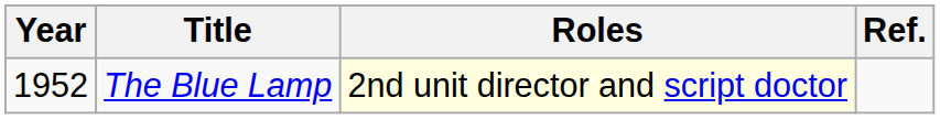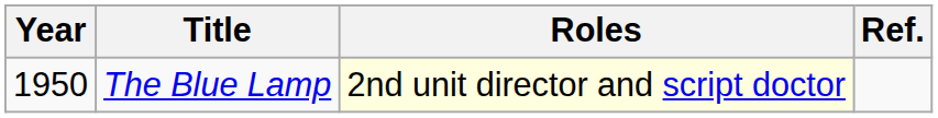 <table class="wikitable">
 <tr>
 <th>Year</th>
 <th>Title</th>
 <th>Roles</th>
 <th>Ref.</th>
 </tr>
 <tr>
-<td>1952</td>
+<td>1950</td>
 <td><em><a href='#'>The Blue Lamp</a></em></td>
 <td style="background: lightyellow;">2nd unit director and <a href='#'>script doctor</a></td>
 <td></td>
 </tr>
 </table>
